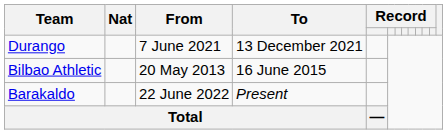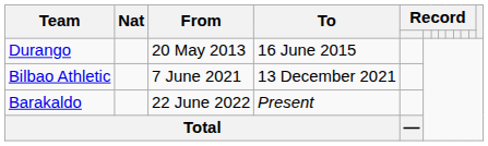 <table class="wikitable" style="text-align: center">
 <tr>
 <th rowspan="2">Team</th>
 <th rowspan="2">Nat</th>
 <th rowspan="2">From</th>
 <th rowspan="2">To</th>
 <th colspan="8">Record</th>
 <th rowspan=2></th>
 </tr>
 <tr>
 <th></th>
 <th></th>
 <th></th>
 <th></th>
 <th></th>
 <th></th>
 <th></th>
 <th></th>
 </tr>
 <tr>
 <td align=left><a href='#'>Durango</a></td>
 <td></td>
-<td align=left>7 June 2021</td>
-<td align=left>13 December 2021<br></td>
+<td align=left>20 May 2013</td>
+<td align=left>16 June 2015<br></td>
 <td></td>
 </tr>
 <tr>
 <td align=left><a href='#'>Bilbao Athletic</a></td>
 <td></td>
-<td align=left>20 May 2013</td>
-<td align=left>16 June 2015<br></td>
+<td align=left>7 June 2021</td>
+<td align=left>13 December 2021<br></td>
 <td></td>
 </tr>
 <tr>
 <td align=left><a href='#'>Barakaldo</a></td>
 <td></td>
 <td align=left>22 June 2022</td>
 <td align=left><em>Present</em><br></td>
 <td></td>
 </tr>
 <tr>
 <th colspan="4">Total<br></th>
 <th>—</th>
 </tr>
 </table>
